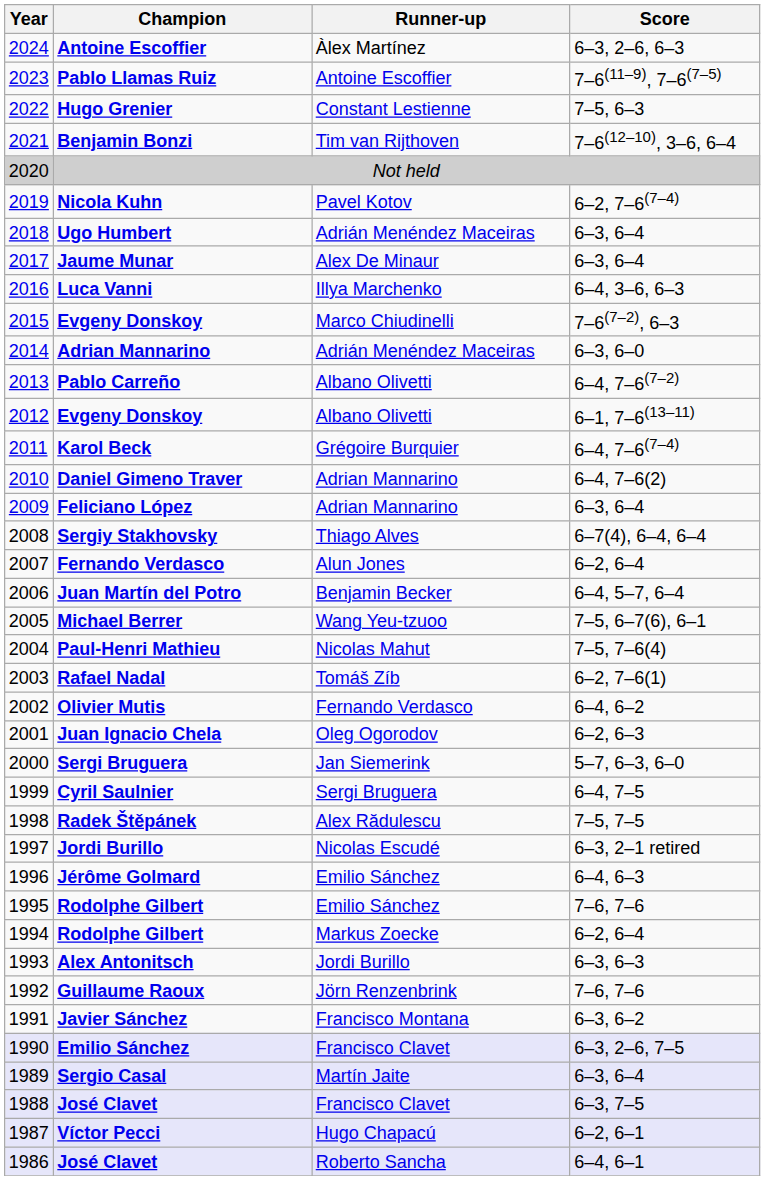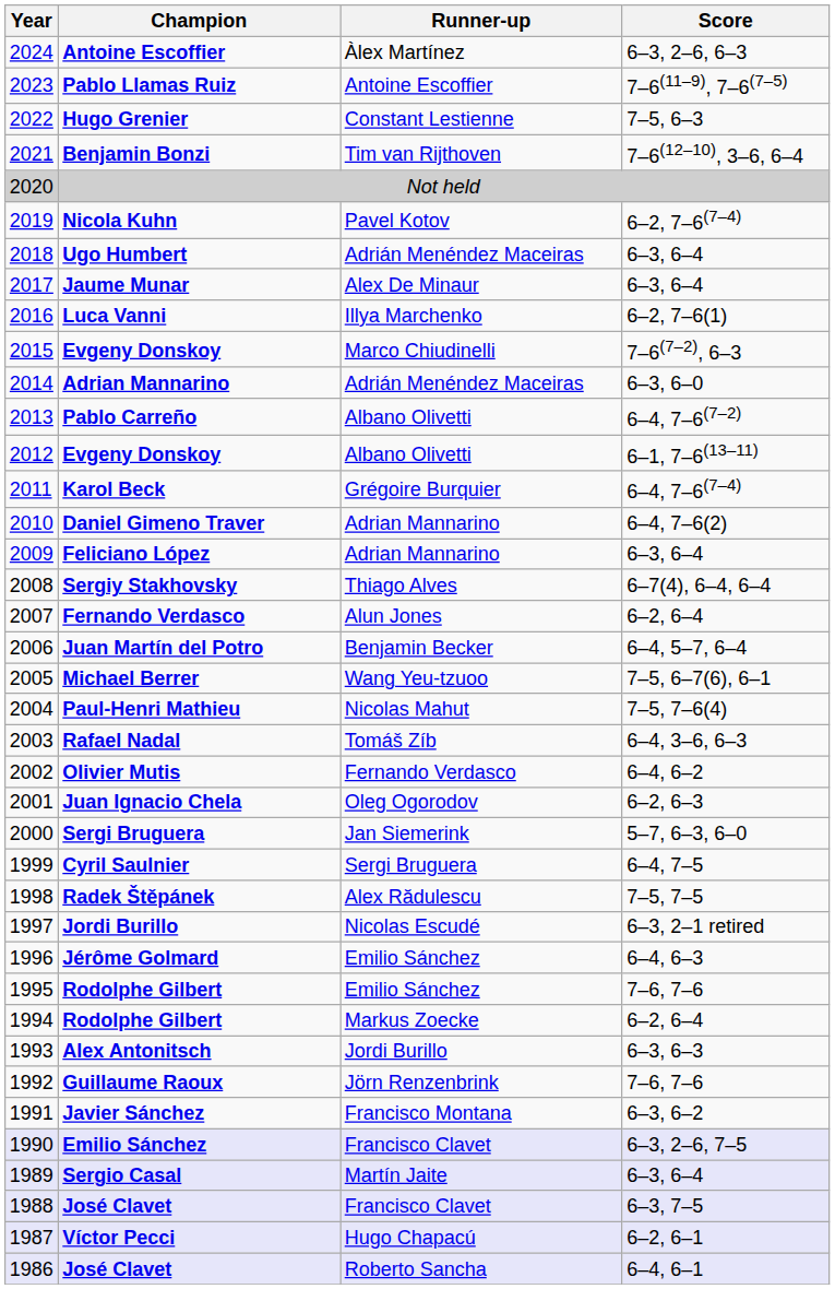 <table class="wikitable" style="font-size:90%">
 <tr>
 <th>Year</th>
 <th width="200">Champion</th>
 <th width="200">Runner-up</th>
 <th width="145">Score</th>
 </tr>
 <tr>
 <td><a href='#'>2024</a></td>
 <td> <strong><a href='#'>Antoine Escoffier</a></strong></td>
 <td> Àlex Martínez</td>
 <td>6–3, 2–6, 6–3</td>
 </tr>
 <tr>
 <td><a href='#'>2023</a></td>
 <td> <strong><a href='#'>Pablo Llamas Ruiz</a></strong></td>
 <td> <a href='#'>Antoine Escoffier</a></td>
 <td>7–6<sup>(11–9)</sup>, 7–6<sup>(7–5)</sup></td>
 </tr>
 <tr>
 <td><a href='#'>2022</a></td>
 <td> <strong><a href='#'>Hugo Grenier</a></strong></td>
 <td> <a href='#'>Constant Lestienne</a></td>
 <td>7–5, 6–3</td>
 </tr>
 <tr>
 <td><a href='#'>2021</a></td>
 <td> <strong><a href='#'>Benjamin Bonzi</a></strong></td>
 <td> <a href='#'>Tim van Rijthoven</a></td>
 <td>7–6<sup>(12–10)</sup>, 3–6, 6–4</td>
 </tr>
 <tr>
 <td style="background:#cfcfcf">2020</td>
 <td colspan=3 align=center style="background:#cfcfcf"><em>Not held</em></td>
 </tr>
 <tr>
 <td><a href='#'>2019</a></td>
 <td> <strong><a href='#'>Nicola Kuhn</a></strong></td>
 <td> <a href='#'>Pavel Kotov</a></td>
 <td>6–2, 7–6<sup>(7–4)</sup></td>
 </tr>
 <tr>
 <td><a href='#'>2018</a></td>
 <td> <strong><a href='#'>Ugo Humbert</a></strong></td>
 <td> <a href='#'>Adrián Menéndez Maceiras</a></td>
 <td>6–3, 6–4</td>
 </tr>
 <tr>
 <td><a href='#'>2017</a></td>
 <td> <strong><a href='#'>Jaume Munar</a></strong></td>
 <td> <a href='#'>Alex De Minaur</a></td>
 <td>6–3, 6–4</td>
 </tr>
 <tr>
 <td><a href='#'>2016</a></td>
 <td> <strong><a href='#'>Luca Vanni</a></strong></td>
 <td> <a href='#'>Illya Marchenko</a></td>
-<td>6–4, 3–6, 6–3</td>
+<td>6–2, 7–6(1)</td>
 </tr>
 <tr>
 <td><a href='#'>2015</a></td>
 <td> <strong><a href='#'>Evgeny Donskoy</a></strong></td>
 <td> <a href='#'>Marco Chiudinelli</a></td>
 <td>7–6<sup>(7–2)</sup>, 6–3</td>
 </tr>
 <tr>
 <td><a href='#'>2014</a></td>
 <td> <strong><a href='#'>Adrian Mannarino</a></strong></td>
 <td> <a href='#'>Adrián Menéndez Maceiras</a></td>
 <td>6–3, 6–0</td>
 </tr>
 <tr>
 <td><a href='#'>2013</a></td>
 <td> <strong><a href='#'>Pablo Carreño</a></strong></td>
 <td> <a href='#'>Albano Olivetti</a></td>
 <td>6–4, 7–6<sup>(7–2)</sup></td>
 </tr>
 <tr>
 <td><a href='#'>2012</a></td>
 <td> <strong><a href='#'>Evgeny Donskoy</a></strong></td>
 <td> <a href='#'>Albano Olivetti</a></td>
 <td>6–1, 7–6<sup>(13–11)</sup></td>
 </tr>
 <tr>
 <td><a href='#'>2011</a></td>
 <td> <strong><a href='#'>Karol Beck</a></strong></td>
 <td> <a href='#'>Grégoire Burquier</a></td>
 <td>6–4, 7–6<sup>(7–4)</sup></td>
 </tr>
 <tr>
 <td><a href='#'>2010</a></td>
 <td> <strong><a href='#'>Daniel Gimeno Traver</a></strong></td>
 <td> <a href='#'>Adrian Mannarino</a></td>
 <td>6–4, 7–6(2)</td>
 </tr>
 <tr>
 <td><a href='#'>2009</a></td>
 <td> <strong><a href='#'>Feliciano López</a></strong></td>
 <td> <a href='#'>Adrian Mannarino</a></td>
 <td>6–3, 6–4</td>
 </tr>
 <tr>
 <td>2008</td>
 <td> <strong><a href='#'>Sergiy Stakhovsky</a></strong></td>
 <td> <a href='#'>Thiago Alves</a></td>
 <td>6–7(4), 6–4, 6–4</td>
 </tr>
 <tr>
 <td>2007</td>
 <td> <strong><a href='#'>Fernando Verdasco</a></strong></td>
 <td> <a href='#'>Alun Jones</a></td>
 <td>6–2, 6–4</td>
 </tr>
 <tr>
 <td>2006</td>
 <td> <strong><a href='#'>Juan Martín del Potro</a></strong></td>
 <td> <a href='#'>Benjamin Becker</a></td>
 <td>6–4, 5–7, 6–4</td>
 </tr>
 <tr>
 <td>2005</td>
 <td> <strong><a href='#'>Michael Berrer</a></strong></td>
 <td> <a href='#'>Wang Yeu-tzuoo</a></td>
 <td>7–5, 6–7(6), 6–1</td>
 </tr>
 <tr>
 <td>2004</td>
 <td> <strong><a href='#'>Paul-Henri Mathieu</a></strong></td>
 <td> <a href='#'>Nicolas Mahut</a></td>
 <td>7–5, 7–6(4)</td>
 </tr>
 <tr>
 <td>2003</td>
 <td> <strong><a href='#'>Rafael Nadal</a></strong></td>
 <td> <a href='#'>Tomáš Zíb</a></td>
-<td>6–2, 7–6(1)</td>
+<td>6–4, 3–6, 6–3</td>
 </tr>
 <tr>
 <td>2002</td>
 <td> <strong><a href='#'>Olivier Mutis</a></strong></td>
 <td> <a href='#'>Fernando Verdasco</a></td>
 <td>6–4, 6–2</td>
 </tr>
 <tr>
 <td>2001</td>
 <td> <strong><a href='#'>Juan Ignacio Chela</a></strong></td>
 <td> <a href='#'>Oleg Ogorodov</a></td>
 <td>6–2, 6–3</td>
 </tr>
 <tr>
 <td>2000</td>
 <td> <strong><a href='#'>Sergi Bruguera</a></strong></td>
 <td> <a href='#'>Jan Siemerink</a></td>
 <td>5–7, 6–3, 6–0</td>
 </tr>
 <tr>
 <td>1999</td>
 <td> <strong><a href='#'>Cyril Saulnier</a></strong></td>
 <td> <a href='#'>Sergi Bruguera</a></td>
 <td>6–4, 7–5</td>
 </tr>
 <tr>
 <td>1998</td>
 <td> <strong><a href='#'>Radek Štěpánek</a></strong></td>
 <td> <a href='#'>Alex Rădulescu</a></td>
 <td>7–5, 7–5</td>
 </tr>
 <tr>
 <td>1997</td>
 <td> <strong><a href='#'>Jordi Burillo</a></strong></td>
 <td> <a href='#'>Nicolas Escudé</a></td>
 <td>6–3, 2–1 retired</td>
 </tr>
 <tr>
 <td>1996</td>
 <td> <strong><a href='#'>Jérôme Golmard</a></strong></td>
 <td> <a href='#'>Emilio Sánchez</a></td>
 <td>6–4, 6–3</td>
 </tr>
 <tr>
 <td>1995</td>
 <td> <strong><a href='#'>Rodolphe Gilbert</a></strong></td>
 <td> <a href='#'>Emilio Sánchez</a></td>
 <td>7–6, 7–6</td>
 </tr>
 <tr>
 <td>1994</td>
 <td> <strong><a href='#'>Rodolphe Gilbert</a></strong></td>
 <td> <a href='#'>Markus Zoecke</a></td>
 <td>6–2, 6–4</td>
 </tr>
 <tr>
 <td>1993</td>
 <td> <strong><a href='#'>Alex Antonitsch</a></strong></td>
 <td> <a href='#'>Jordi Burillo</a></td>
 <td>6–3, 6–3</td>
 </tr>
 <tr>
 <td>1992</td>
 <td> <strong><a href='#'>Guillaume Raoux</a></strong></td>
 <td> <a href='#'>Jörn Renzenbrink</a></td>
 <td>7–6, 7–6</td>
 </tr>
 <tr>
 <td>1991</td>
 <td> <strong><a href='#'>Javier Sánchez</a></strong></td>
 <td> <a href='#'>Francisco Montana</a></td>
 <td>6–3, 6–2</td>
 </tr>
 <tr>
 <td bgcolor="E6E6FA">1990</td>
 <td bgcolor="E6E6FA"> <strong><a href='#'>Emilio Sánchez</a></strong></td>
 <td bgcolor="E6E6FA"> <a href='#'>Francisco Clavet</a></td>
 <td bgcolor="E6E6FA">6–3, 2–6, 7–5</td>
 </tr>
 <tr>
 <td bgcolor="E6E6FA">1989</td>
 <td bgcolor="E6E6FA"> <strong><a href='#'>Sergio Casal</a></strong></td>
 <td bgcolor="E6E6FA"> <a href='#'>Martín Jaite</a></td>
 <td bgcolor="E6E6FA">6–3, 6–4</td>
 </tr>
 <tr>
 <td bgcolor="E6E6FA">1988</td>
 <td bgcolor="E6E6FA"> <strong><a href='#'>José Clavet</a></strong></td>
 <td bgcolor="E6E6FA"> <a href='#'>Francisco Clavet</a></td>
 <td bgcolor="E6E6FA">6–3, 7–5</td>
 </tr>
 <tr>
 <td bgcolor="E6E6FA">1987</td>
 <td bgcolor="E6E6FA"> <strong><a href='#'>Víctor Pecci</a></strong></td>
 <td bgcolor="E6E6FA"> <a href='#'>Hugo Chapacú</a></td>
 <td bgcolor="E6E6FA">6–2, 6–1</td>
 </tr>
 <tr>
 <td bgcolor="E6E6FA">1986</td>
 <td bgcolor="E6E6FA"> <strong><a href='#'>José Clavet</a></strong></td>
 <td bgcolor="E6E6FA"> <a href='#'>Roberto Sancha</a></td>
 <td bgcolor="E6E6FA">6–4, 6–1</td>
 </tr>
 </table>
